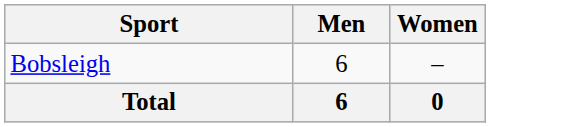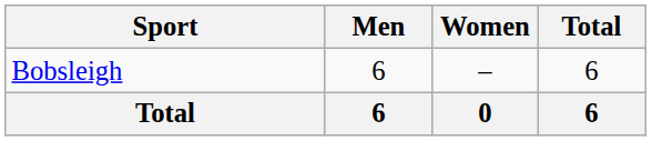 <table class="wikitable sortable" style="text-align:center;">
 <tr>
 <th width=180>Sport</th>
 <th width=55>Men</th>
 <th width=55>Women</th>
+<th width=55>Total</th>
 </tr>
 <tr>
 <td align=left><a href='#'>Bobsleigh</a></td>
 <td>6</td>
 <td>–</td>
+<td>6</td>
 </tr>
 <tr>
 <th>Total</th>
 <th>6</th>
 <th>0</th>
+<th>6</th>
 </tr>
 </table>
